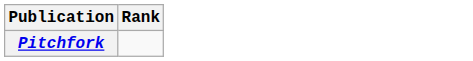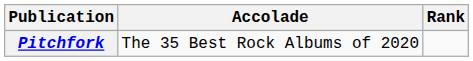 <table class="wikitable sortable plainrowheaders">
 <tr>
 <th scope="col">Publication</th>
+<th scope="col">Accolade</th>
 <th scope="col">Rank</th>
 </tr>
 <tr>
 <th scope="row"><em><a href='#'>Pitchfork</a></em></th>
+<td>The 35 Best Rock Albums of 2020</td>
 <td></td>
 </tr>
 </table>
